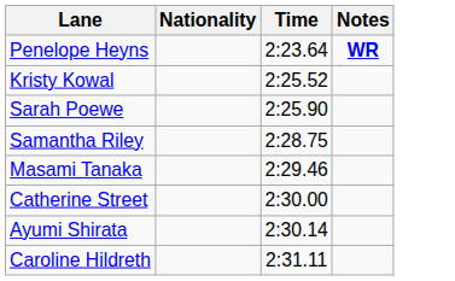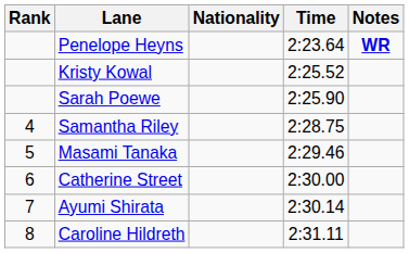 <table class="wikitable sortable" style="text-align:center">
 <tr>
+<th>Rank</th>
 <th>Lane</th>
 <th>Nationality</th>
 <th>Time</th>
 <th>Notes</th>
 </tr>
 <tr>
+<td></td>
 <td align=left><a href='#'>Penelope Heyns</a></td>
 <td align=left></td>
 <td>2:23.64</td>
 <td><strong><a href='#'>WR</a></strong></td>
 </tr>
 <tr>
+<td></td>
 <td align=left><a href='#'>Kristy Kowal</a></td>
 <td align=left></td>
 <td>2:25.52</td>
 <td></td>
 </tr>
 <tr>
+<td></td>
 <td align=left><a href='#'>Sarah Poewe</a></td>
 <td align=left></td>
 <td>2:25.90</td>
 <td></td>
 </tr>
 <tr>
+<td>4</td>
 <td align=left><a href='#'>Samantha Riley</a></td>
 <td align=left></td>
 <td>2:28.75</td>
 <td></td>
 </tr>
 <tr>
+<td>5</td>
 <td align=left><a href='#'>Masami Tanaka</a></td>
 <td align=left></td>
 <td>2:29.46</td>
 <td></td>
 </tr>
 <tr>
+<td>6</td>
 <td align=left><a href='#'>Catherine Street</a></td>
 <td align=left></td>
 <td>2:30.00</td>
 <td></td>
 </tr>
 <tr>
+<td>7</td>
 <td align=left><a href='#'>Ayumi Shirata</a></td>
 <td align=left></td>
 <td>2:30.14</td>
 <td></td>
 </tr>
 <tr>
+<td>8</td>
 <td align=left><a href='#'>Caroline Hildreth</a></td>
 <td align=left></td>
 <td>2:31.11</td>
 <td></td>
 </tr>
 </table>
